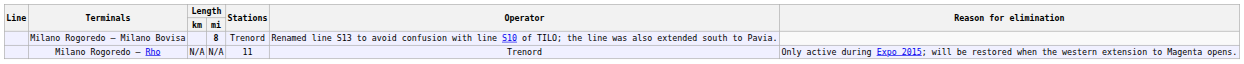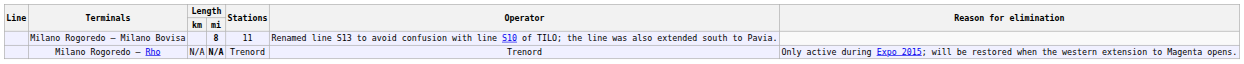 <table style="text-align:center;" class="wikitable">
 <tr>
 <th rowspan=2>Line</th>
 <th rowspan=2>Terminals</th>
 <th colspan=2>Length</th>
 <th rowspan=2>Stations</th>
 <th rowspan=2>Operator</th>
 <th rowspan=2>Reason for elimination</th>
 </tr>
 <tr style="background:#ddd;">
 <th>km</th>
 <th>mi</th>
 </tr>
 <tr style="background:#f0f0ff;">
 <td></td>
 <td>Milano Rogoredo – Milano Bovisa</td>
 <td></td>
 <td><strong>8</strong></td>
-<td>Trenord</td>
+<td>11</td>
 <td>Renamed line S13 to avoid confusion with line <a href='#'>S10</a> of TILO; the line was also extended south to Pavia.</td>
 </tr>
 <tr style="background:#f0f0ff;">
 <td></td>
 <td>Milano Rogoredo – <a href='#'>Rho</a></td>
 <td>N/A</td>
-<td>N/A</td>
-<td>11</td>
+<td><strong>N/A</strong></td>
+<td>Trenord</td>
 <td>Trenord</td>
 <td>Only active during <a href='#'>Expo 2015</a>; will be restored when the western extension to Magenta opens.</td>
 </tr>
 </table>
